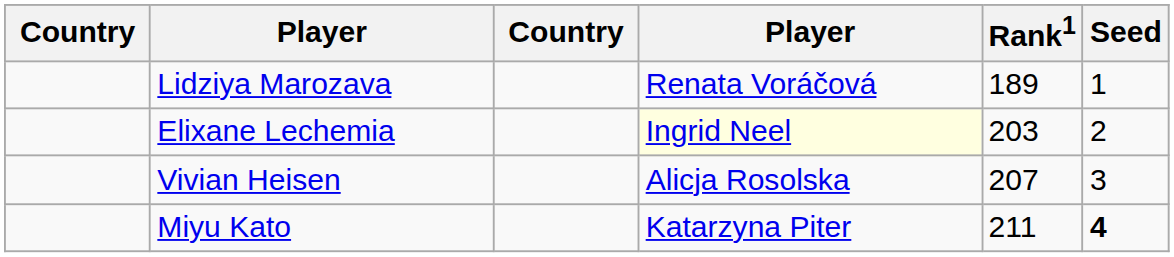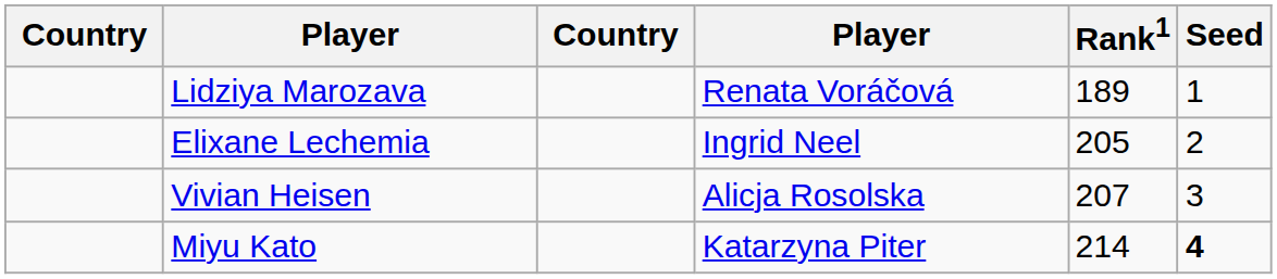 <table class="sortable wikitable">
 <tr>
 <th width="70">Country</th>
 <th width="175">Player</th>
 <th width="70">Country</th>
 <th width="175">Player</th>
 <th>Rank<sup>1</sup></th>
 <th>Seed</th>
 </tr>
 <tr>
 <td></td>
 <td><a href='#'>Lidziya Marozava</a></td>
 <td></td>
 <td><a href='#'>Renata Voráčová</a></td>
 <td>189</td>
 <td>1</td>
 </tr>
 <tr>
 <td></td>
 <td><a href='#'>Elixane Lechemia</a></td>
 <td></td>
-<td style="background: lightyellow;"><a href='#'>Ingrid Neel</a></td>
-<td>203</td>
+<td><a href='#'>Ingrid Neel</a></td>
+<td>205</td>
 <td>2</td>
 </tr>
 <tr>
 <td></td>
 <td><a href='#'>Vivian Heisen</a></td>
 <td></td>
 <td><a href='#'>Alicja Rosolska</a></td>
 <td>207</td>
 <td>3</td>
 </tr>
 <tr>
 <td></td>
 <td><a href='#'>Miyu Kato</a></td>
 <td></td>
 <td><a href='#'>Katarzyna Piter</a></td>
-<td>211</td>
+<td>214</td>
 <td><strong>4</strong></td>
 </tr>
 </table>
